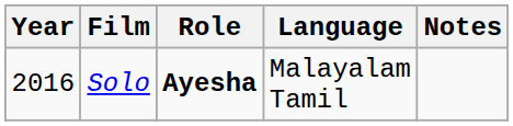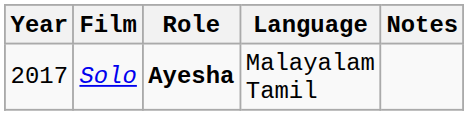 <table class="wikitable">
 <tr>
 <th>Year</th>
 <th>Film</th>
 <th>Role</th>
 <th>Language</th>
 <th>Notes</th>
 </tr>
 <tr>
-<td>2016</td>
+<td>2017</td>
 <td><em><a href='#'>Solo</a></em></td>
 <td><strong>Ayesha</strong></td>
 <td>Malayalam<br>Tamil</td>
 <td></td>
 </tr>
 </table>
